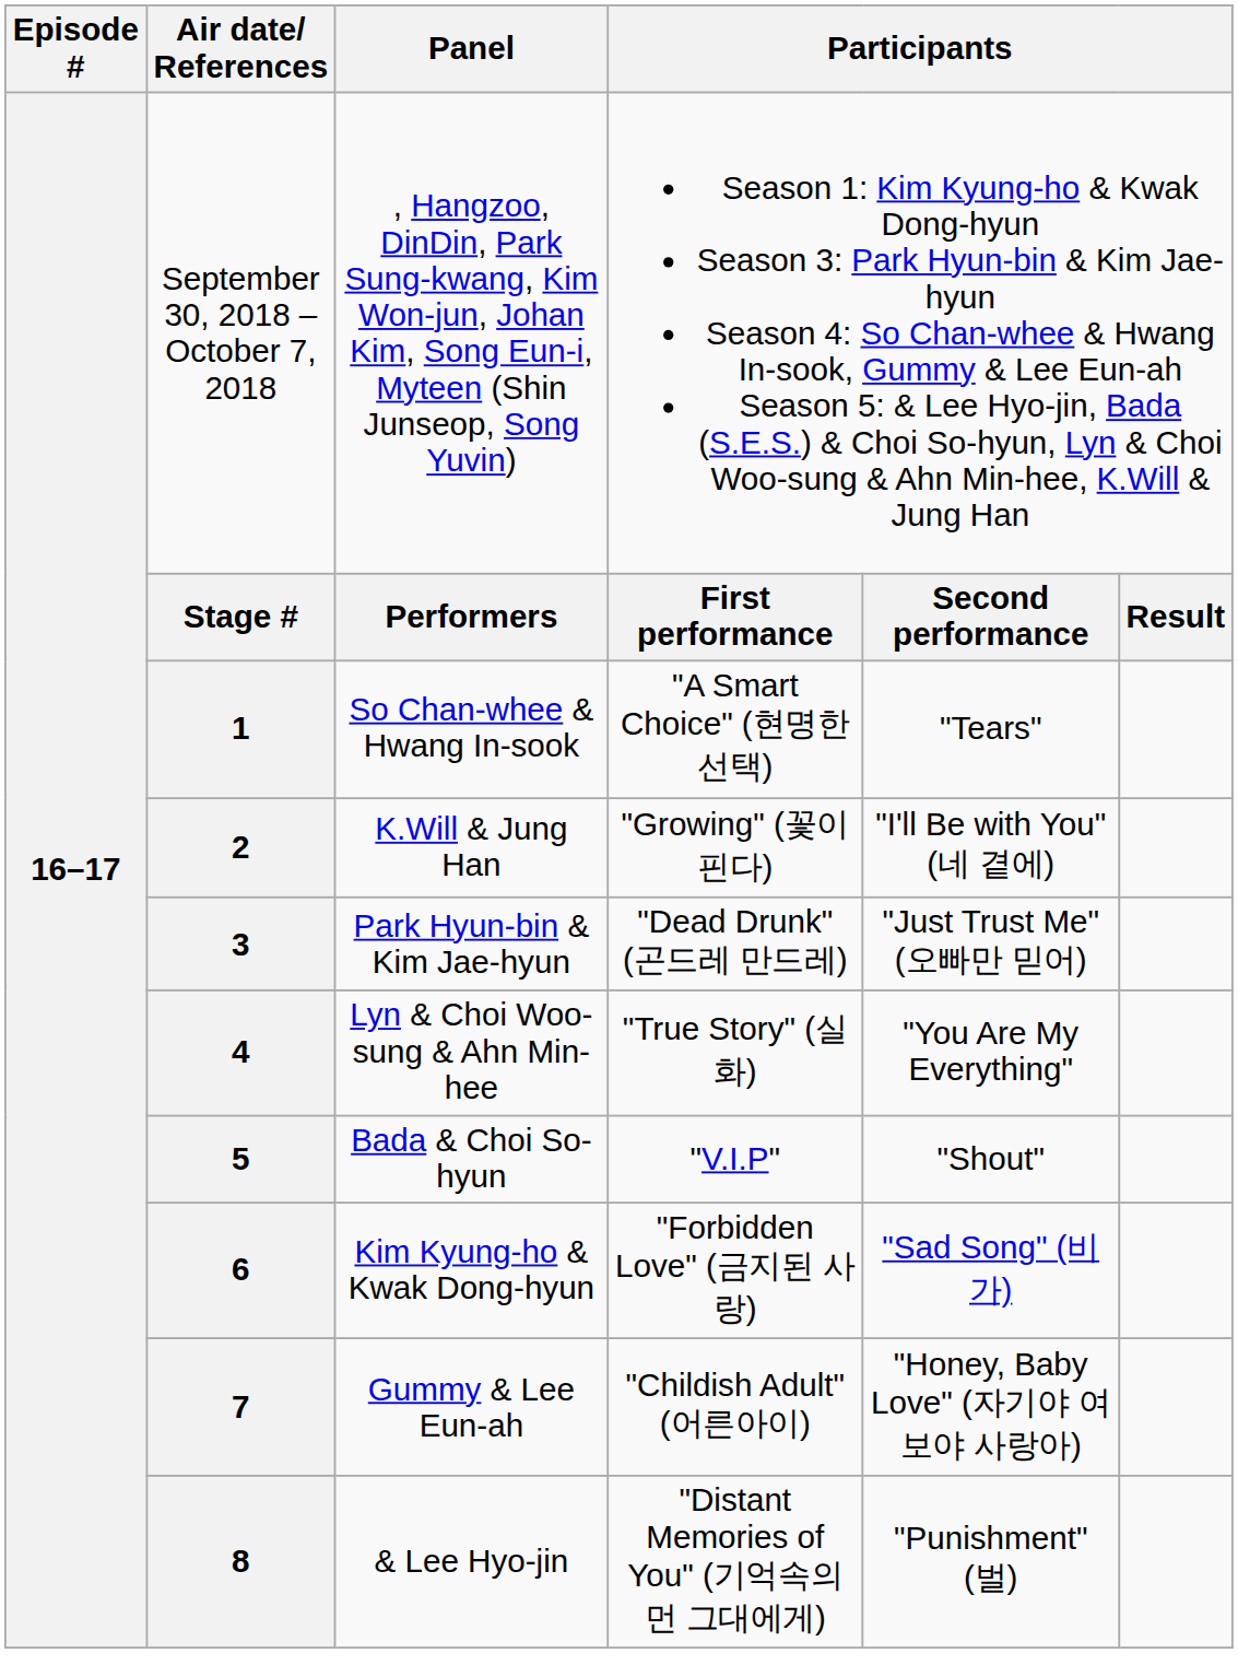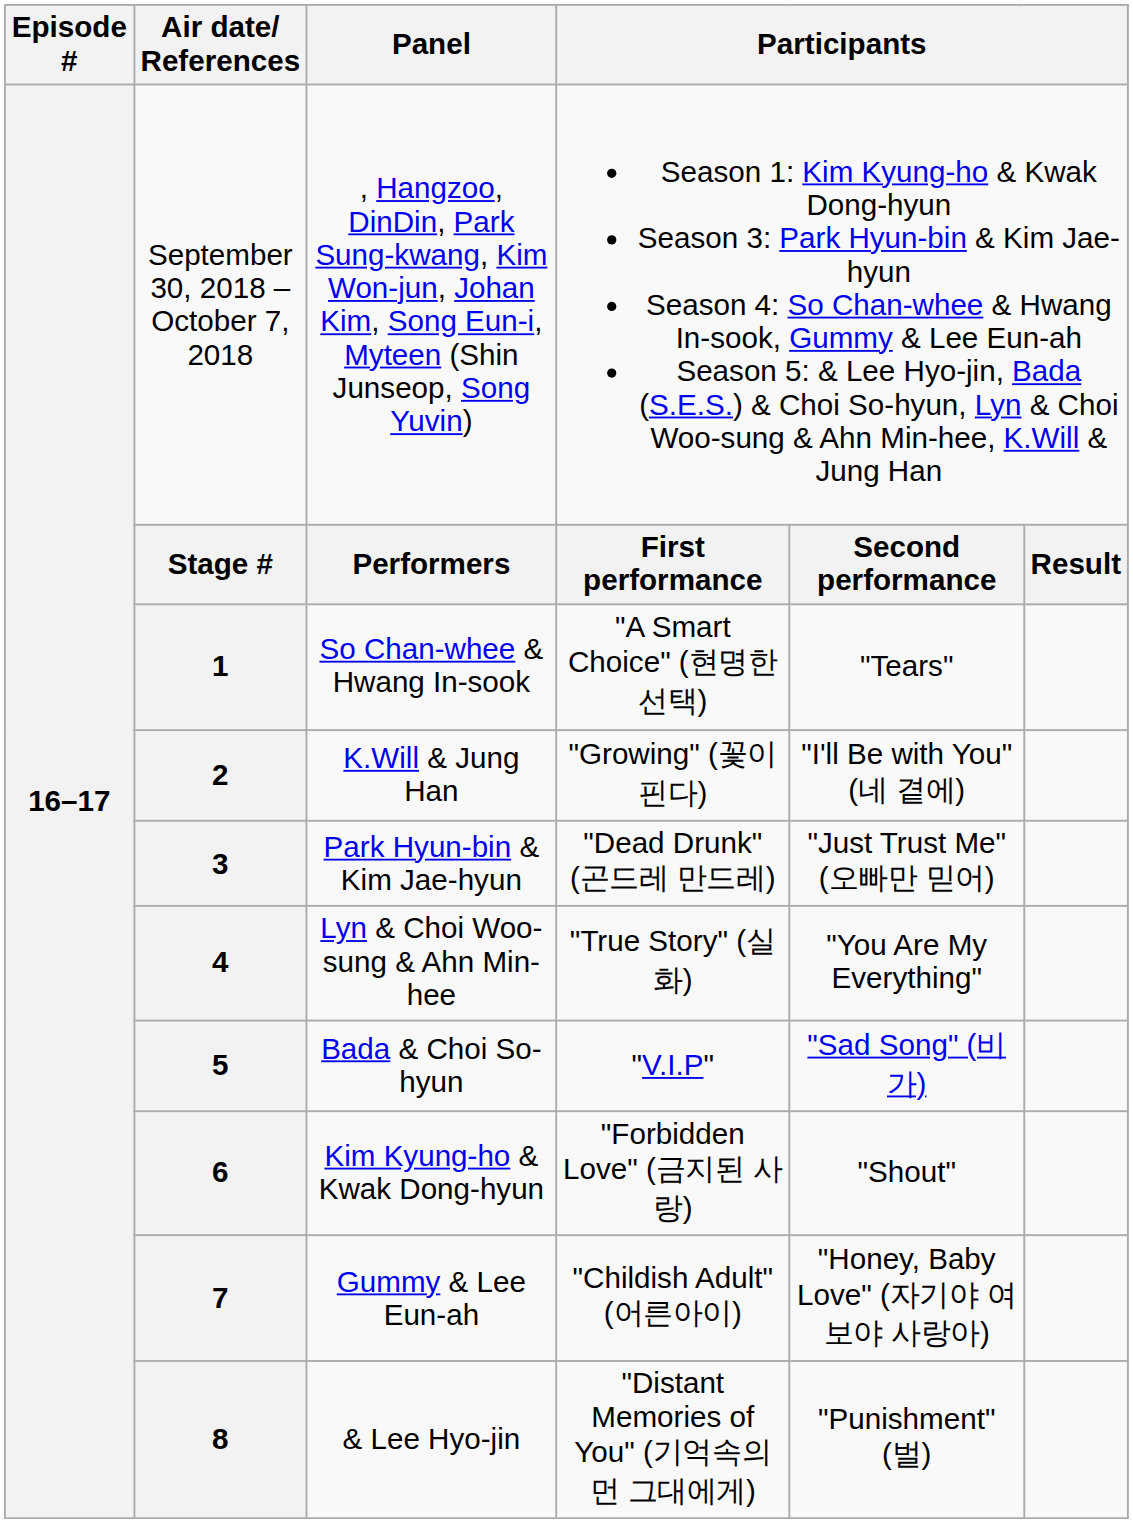 <table class="wikitable" style="text-align:center;">
 <tr>
 <th width="5%">Episode #</th>
 <th width="10%">Air date/<br>References</th>
 <th>Panel</th>
 <th colspan="3">Participants</th>
 </tr>
 <tr>
 <th rowspan="10">16–17</th>
 <td>September 30, 2018 – October 7, 2018<br></td>
 <td>, <a href='#'>Hangzoo</a>, <a href='#'>DinDin</a>, <a href='#'>Park Sung-kwang</a>, <a href='#'>Kim Won-jun</a>, <a href='#'>Johan Kim</a>, <a href='#'>Song Eun-i</a>, <a href='#'>Myteen</a> (Shin Junseop, <a href='#'>Song Yuvin</a>)</td>
 <td colspan="3"><br><ul><li>Season 1: <a href='#'>Kim Kyung-ho</a> & Kwak Dong-hyun</li><li>Season 3: <a href='#'>Park Hyun-bin</a> & Kim Jae-hyun</li><li>Season 4: <a href='#'>So Chan-whee</a> & Hwang In-sook, <a href='#'>Gummy</a> & Lee Eun-ah</li><li>Season 5:  & Lee Hyo-jin, <a href='#'>Bada</a> (<a href='#'>S.E.S.</a>) & Choi So-hyun, <a href='#'>Lyn</a> & Choi Woo-sung & Ahn Min-hee, <a href='#'>K.Will</a> & Jung Han</li></ul></td>
 </tr>
 <tr>
 <th>Stage #</th>
 <th width="30%">Performers</th>
 <th width="25%">First performance</th>
 <th width="25%">Second performance</th>
 <th width="10%">Result<br></th>
 </tr>
 <tr>
 <th>1</th>
 <td><a href='#'>So Chan-whee</a> & Hwang In-sook</td>
 <td>"A Smart Choice" (현명한 선택)</td>
 <td>"Tears"</td>
 <td></td>
 </tr>
 <tr>
 <th>2</th>
 <td><a href='#'>K.Will</a> & Jung Han</td>
 <td>"Growing" (꽃이 핀다)</td>
 <td>"I'll Be with You" (네 곁에)</td>
 <td></td>
 </tr>
 <tr>
 <th>3</th>
 <td><a href='#'>Park Hyun-bin</a> & Kim Jae-hyun</td>
 <td>"Dead Drunk" (곤드레 만드레)</td>
 <td>"Just Trust Me" (오빠만 믿어)</td>
 <td></td>
 </tr>
 <tr>
 <th>4</th>
 <td><a href='#'>Lyn</a> & Choi Woo-sung & Ahn Min-hee</td>
 <td>"True Story" (실화)</td>
 <td>"You Are My Everything"</td>
 <td></td>
 </tr>
 <tr>
 <th>5</th>
 <td><a href='#'>Bada</a> & Choi So-hyun</td>
 <td>"<a href='#'>V.I.P</a>"</td>
-<td>"Shout"</td>
+<td><a href='#'>"Sad Song" (비가)</a> </td>
 <td></td>
 </tr>
 <tr>
 <th>6</th>
 <td><a href='#'>Kim Kyung-ho</a> & Kwak Dong-hyun</td>
 <td>"Forbidden Love" (금지된 사랑)</td>
-<td><a href='#'>"Sad Song" (비가)</a> </td>
+<td>"Shout"</td>
 <td></td>
 </tr>
 <tr>
 <th>7</th>
 <td><a href='#'>Gummy</a> & Lee Eun-ah</td>
 <td>"Childish Adult" (어른아이)</td>
 <td>"Honey, Baby Love" (자기야 여보야 사랑아)</td>
 <td></td>
 </tr>
 <tr>
 <th>8</th>
 <td> & Lee Hyo-jin</td>
 <td>"Distant Memories of You" (기억속의 먼 그대에게)</td>
 <td>"Punishment" (벌)<br></td>
 <td></td>
 </tr>
 </table>
